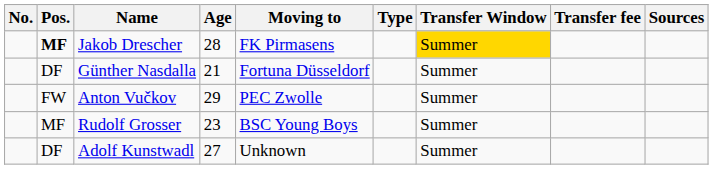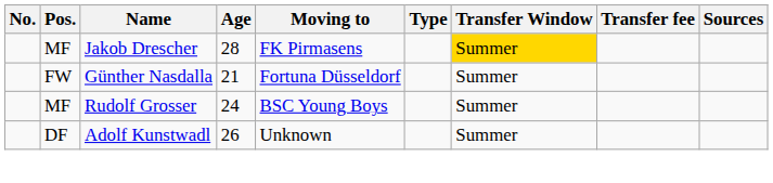 <table class="wikitable">
 <tr>
 <th>No.</th>
 <th>Pos.</th>
 <th>Name</th>
 <th>Age</th>
 <th>Moving to</th>
 <th>Type</th>
 <th>Transfer Window</th>
 <th>Transfer fee</th>
 <th>Sources</th>
 </tr>
 <tr>
 <td></td>
-<td><strong>MF</strong></td>
+<td>MF</td>
 <td><a href='#'>Jakob Drescher</a></td>
 <td>28</td>
 <td><a href='#'>FK Pirmasens</a></td>
 <td></td>
 <td style="background: gold;">Summer</td>
 <td></td>
 <td></td>
 </tr>
 <tr>
 <td></td>
-<td>DF</td>
+<td>FW</td>
 <td><a href='#'>Günther Nasdalla</a></td>
 <td>21</td>
 <td><a href='#'>Fortuna Düsseldorf</a></td>
 <td></td>
 <td>Summer</td>
 <td></td>
 <td></td>
 </tr>
 <tr>
 <td></td>
-<td>FW</td>
-<td><a href='#'>Anton Vučkov</a></td>
-<td>29</td>
-<td><a href='#'>PEC Zwolle</a></td>
-<td></td>
-<td>Summer</td>
-<td></td>
-<td></td>
-</tr>
-<tr>
-<td></td>
 <td>MF</td>
 <td><a href='#'>Rudolf Grosser</a></td>
-<td>23</td>
+<td>24</td>
 <td><a href='#'>BSC Young Boys</a></td>
 <td></td>
 <td>Summer</td>
 <td></td>
 <td></td>
 </tr>
 <tr>
 <td></td>
 <td>DF</td>
 <td><a href='#'>Adolf Kunstwadl</a></td>
-<td>27</td>
+<td>26</td>
 <td>Unknown</td>
 <td></td>
 <td>Summer</td>
 <td></td>
 <td></td>
 </tr>
 </table>
